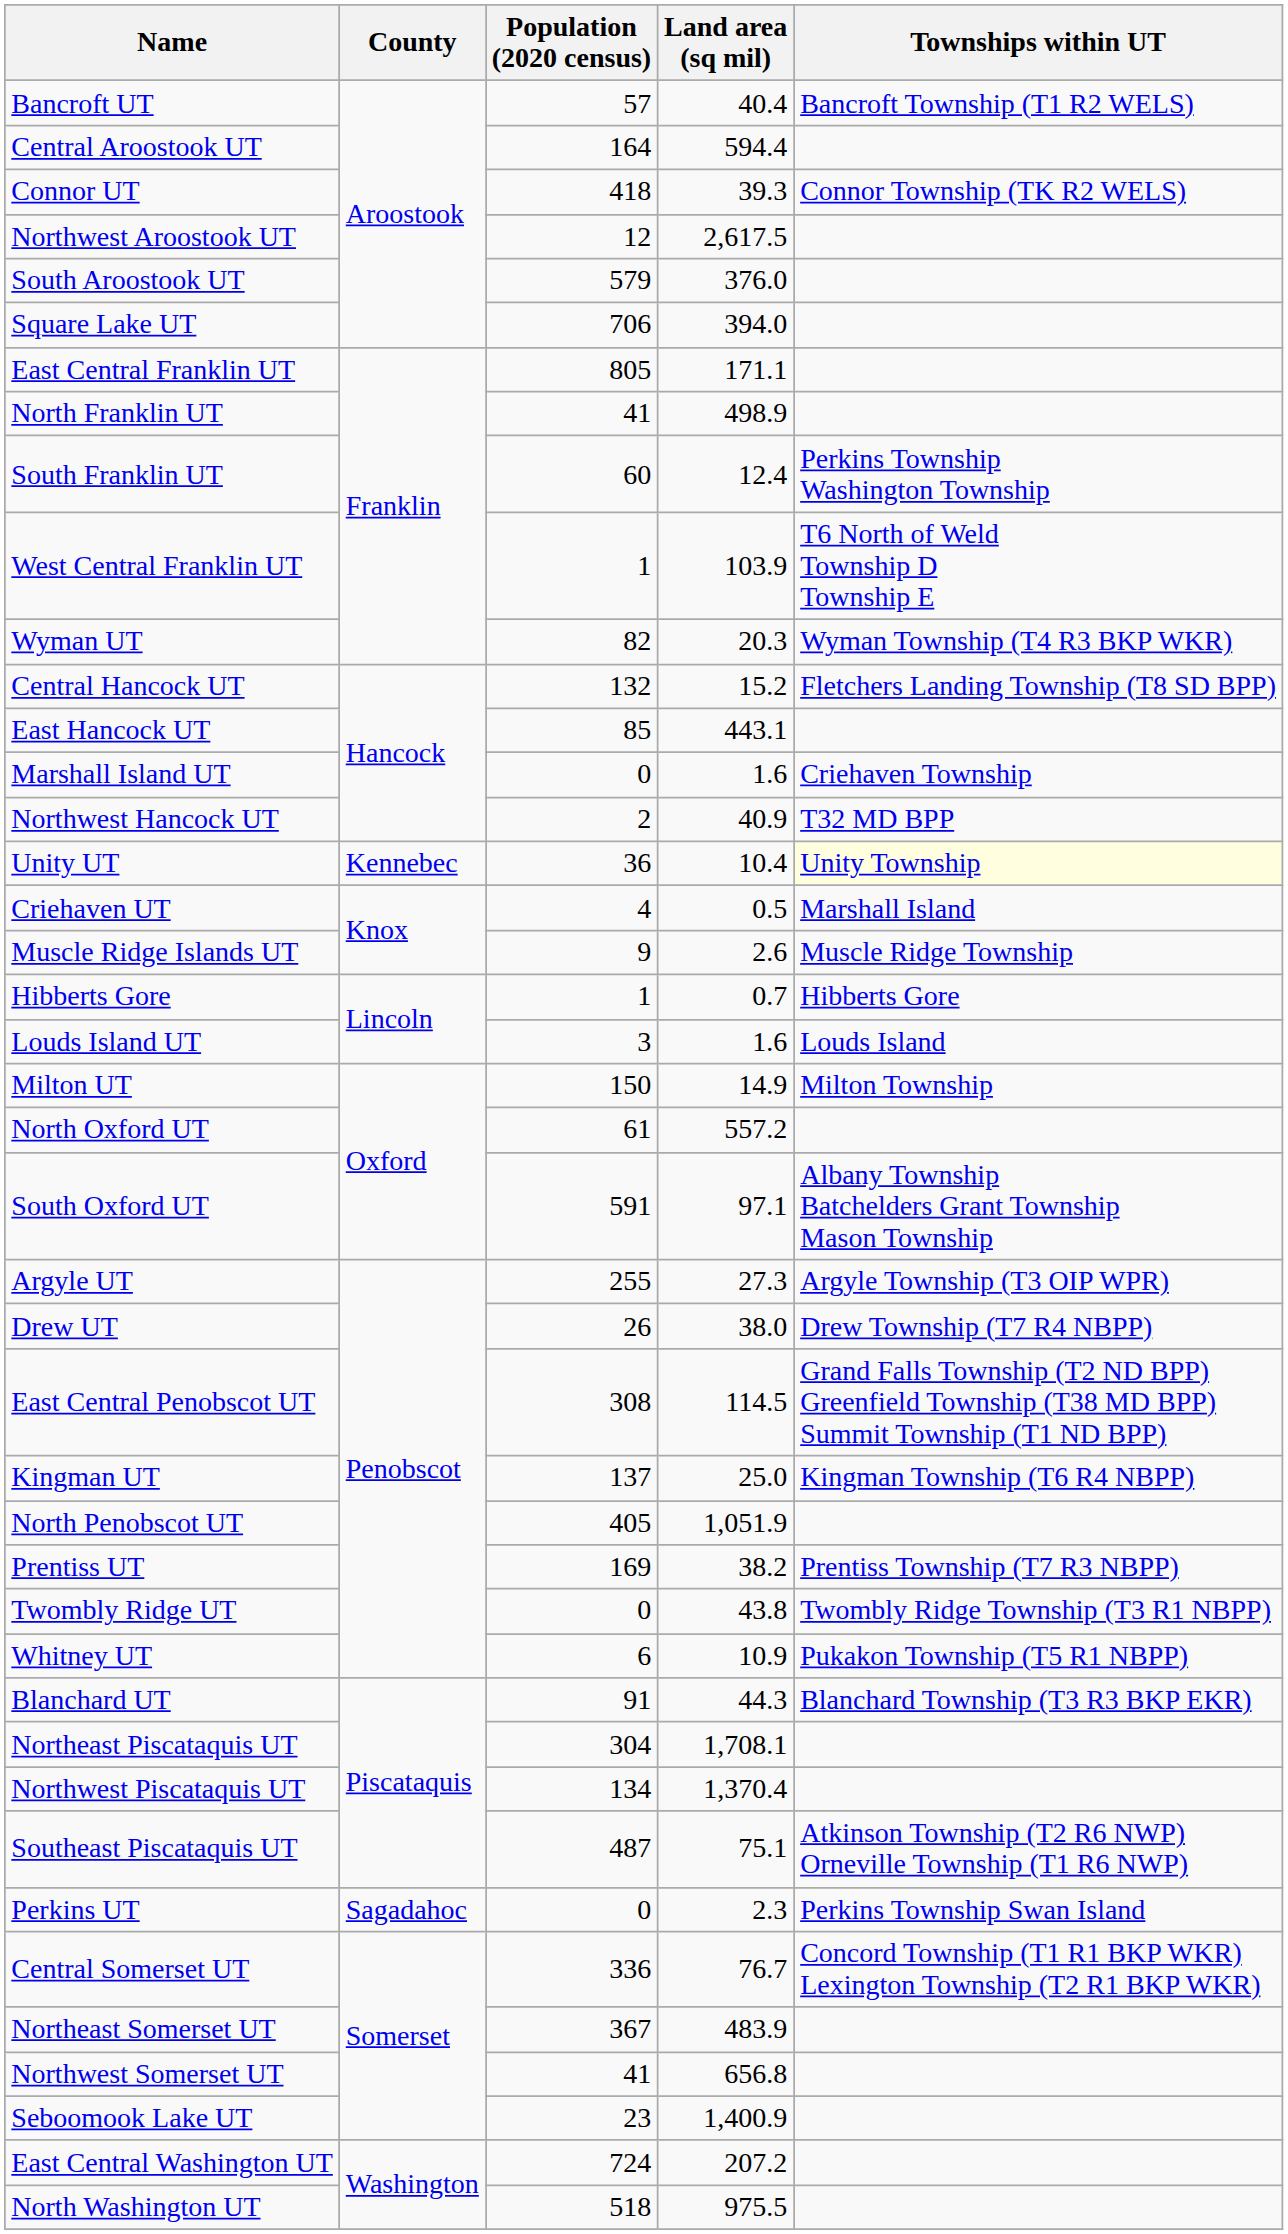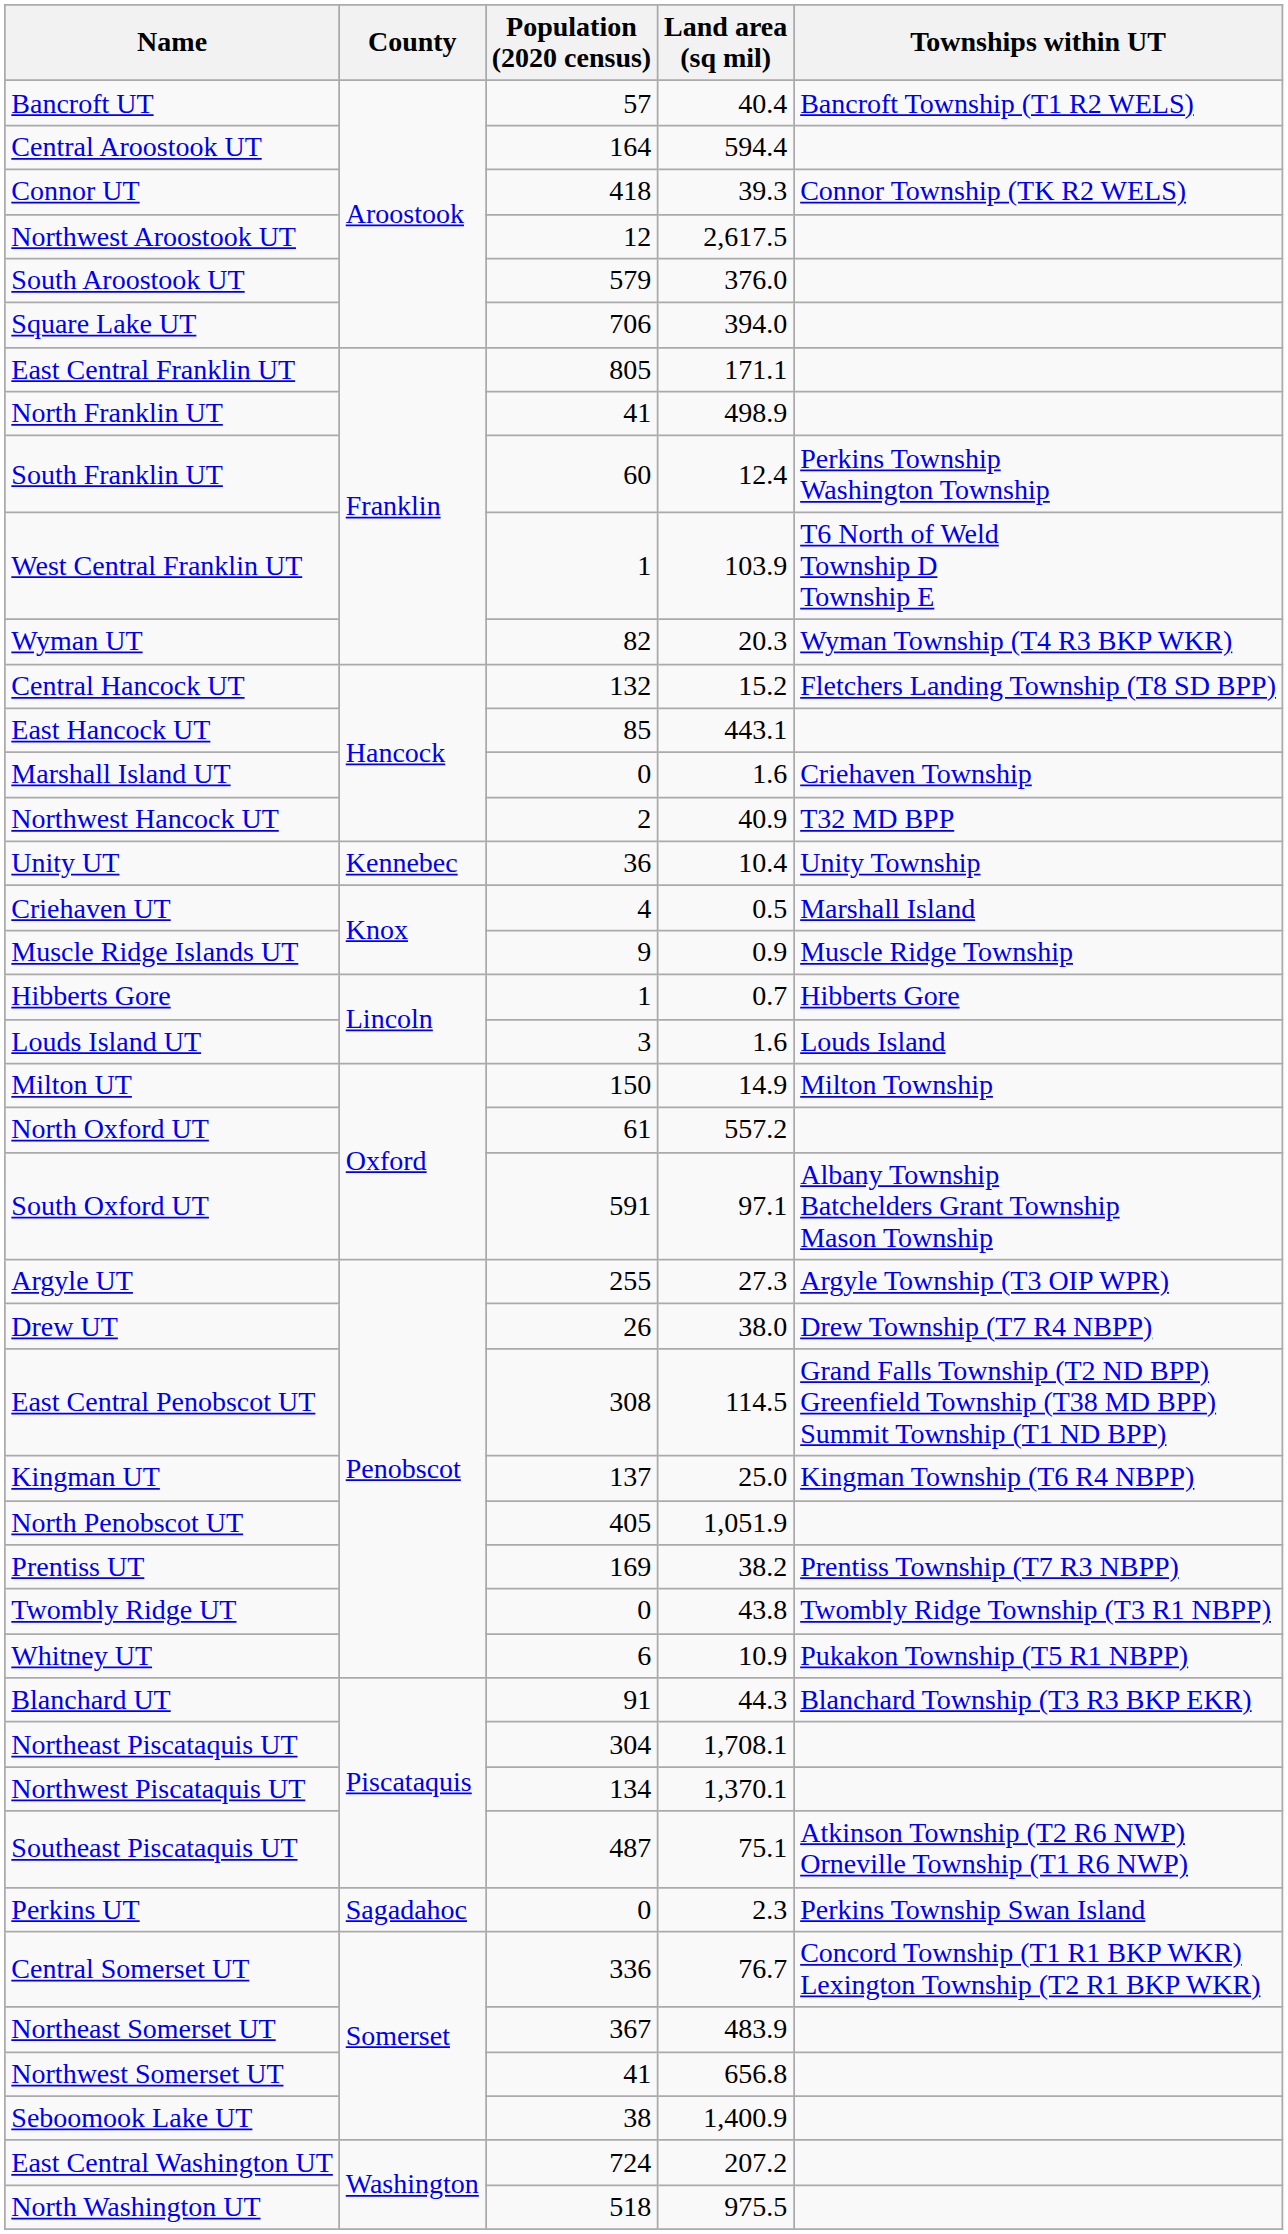 <table class="wikitable sortable">
 <tr>
 <th>Name</th>
 <th>County</th>
 <th>Population<br>(2020 census)</th>
 <th>Land area<br>(sq mil)</th>
 <th>Townships within UT</th>
 </tr>
 <tr>
 <td><a href='#'>Bancroft UT</a></td>
 <td rowspan=6><a href='#'>Aroostook</a></td>
 <td align=right>57</td>
 <td align=right>40.4</td>
 <td><a href='#'>Bancroft Township (T1 R2 WELS)</a></td>
 </tr>
 <tr>
 <td><a href='#'>Central Aroostook UT</a></td>
 <td align=right>164</td>
 <td align=right>594.4</td>
 <td></td>
 </tr>
 <tr>
 <td><a href='#'>Connor UT</a></td>
 <td align=right>418</td>
 <td align=right>39.3</td>
 <td><a href='#'>Connor Township (TK R2 WELS)</a></td>
 </tr>
 <tr>
 <td><a href='#'>Northwest Aroostook UT</a></td>
 <td align=right>12</td>
 <td align=right>2,617.5</td>
 <td></td>
 </tr>
 <tr>
 <td><a href='#'>South Aroostook UT</a></td>
 <td align=right>579</td>
 <td align=right>376.0</td>
 <td></td>
 </tr>
 <tr>
 <td><a href='#'>Square Lake UT</a></td>
 <td align=right>706</td>
 <td align=right>394.0</td>
 <td></td>
 </tr>
 <tr>
 <td><a href='#'>East Central Franklin UT</a></td>
 <td rowspan=5><a href='#'>Franklin</a></td>
 <td align=right>805</td>
 <td align=right>171.1</td>
 <td></td>
 </tr>
 <tr>
 <td><a href='#'>North Franklin UT</a></td>
 <td align=right>41</td>
 <td align=right>498.9</td>
 <td></td>
 </tr>
 <tr>
 <td><a href='#'>South Franklin UT</a></td>
 <td align=right>60</td>
 <td align=right>12.4</td>
 <td><a href='#'>Perkins Township</a><br><a href='#'>Washington Township</a></td>
 </tr>
 <tr>
 <td><a href='#'>West Central Franklin UT</a></td>
 <td align=right>1</td>
 <td align=right>103.9</td>
 <td><a href='#'>T6 North of Weld</a><br><a href='#'>Township D</a><br><a href='#'>Township E</a></td>
 </tr>
 <tr>
 <td><a href='#'>Wyman UT</a></td>
 <td align=right>82</td>
 <td align=right>20.3</td>
 <td><a href='#'>Wyman Township (T4 R3 BKP WKR)</a></td>
 </tr>
 <tr>
 <td><a href='#'>Central Hancock UT</a></td>
 <td rowspan=4><a href='#'>Hancock</a></td>
 <td align=right>132</td>
 <td align=right>15.2</td>
 <td><a href='#'>Fletchers Landing Township (T8 SD BPP)</a></td>
 </tr>
 <tr>
 <td><a href='#'>East Hancock UT</a></td>
 <td align=right>85</td>
 <td align=right>443.1</td>
 <td></td>
 </tr>
 <tr>
 <td><a href='#'>Marshall Island UT</a></td>
 <td align=right>0</td>
 <td align=right>1.6</td>
 <td><a href='#'>Criehaven Township</a></td>
 </tr>
 <tr>
 <td><a href='#'>Northwest Hancock UT</a></td>
 <td align=right>2</td>
 <td align=right>40.9</td>
 <td><a href='#'>T32 MD BPP</a></td>
 </tr>
 <tr>
 <td><a href='#'>Unity UT</a></td>
 <td><a href='#'>Kennebec</a></td>
 <td align=right>36</td>
 <td align=right>10.4</td>
-<td style="background: lightyellow;"><a href='#'>Unity Township</a></td>
+<td><a href='#'>Unity Township</a></td>
 </tr>
 <tr>
 <td><a href='#'>Criehaven UT</a></td>
 <td rowspan=2><a href='#'>Knox</a></td>
 <td align=right>4</td>
 <td align=right>0.5</td>
 <td><a href='#'>Marshall Island</a></td>
 </tr>
 <tr>
 <td><a href='#'>Muscle Ridge Islands UT</a></td>
 <td align=right>9</td>
-<td align=right>2.6</td>
+<td align=right>0.9</td>
 <td><a href='#'>Muscle Ridge Township</a></td>
 </tr>
 <tr>
 <td><a href='#'>Hibberts Gore</a></td>
 <td rowspan=2><a href='#'>Lincoln</a></td>
 <td align=right>1</td>
 <td align=right>0.7</td>
 <td><a href='#'>Hibberts Gore</a></td>
 </tr>
 <tr>
 <td><a href='#'>Louds Island UT</a></td>
 <td align=right>3</td>
 <td align=right>1.6</td>
 <td><a href='#'>Louds Island</a></td>
 </tr>
 <tr>
 <td><a href='#'>Milton UT</a></td>
 <td rowspan=3><a href='#'>Oxford</a></td>
 <td align=right>150</td>
 <td align=right>14.9</td>
 <td><a href='#'>Milton Township</a></td>
 </tr>
 <tr>
 <td><a href='#'>North Oxford UT</a></td>
 <td align=right>61</td>
 <td align=right>557.2</td>
 <td></td>
 </tr>
 <tr>
 <td><a href='#'>South Oxford UT</a></td>
 <td align=right>591</td>
 <td align=right>97.1</td>
 <td><a href='#'>Albany Township</a><br><a href='#'>Batchelders Grant Township</a><br><a href='#'>Mason Township</a></td>
 </tr>
 <tr>
 <td><a href='#'>Argyle UT</a></td>
 <td rowspan=8><a href='#'>Penobscot</a></td>
 <td align=right>255</td>
 <td align=right>27.3</td>
 <td><a href='#'>Argyle Township (T3 OIP WPR)</a></td>
 </tr>
 <tr>
 <td><a href='#'>Drew UT</a></td>
 <td align=right>26</td>
 <td align=right>38.0</td>
 <td><a href='#'>Drew Township (T7 R4 NBPP)</a></td>
 </tr>
 <tr>
 <td><a href='#'>East Central Penobscot UT</a></td>
 <td align=right>308</td>
 <td align=right>114.5</td>
 <td><a href='#'>Grand Falls Township (T2 ND BPP)</a><br><a href='#'>Greenfield Township (T38 MD BPP)</a><br><a href='#'>Summit Township (T1 ND BPP)</a></td>
 </tr>
 <tr>
 <td><a href='#'>Kingman UT</a></td>
 <td align=right>137</td>
 <td align=right>25.0</td>
 <td><a href='#'>Kingman Township (T6 R4 NBPP)</a></td>
 </tr>
 <tr>
 <td><a href='#'>North Penobscot UT</a></td>
 <td align=right>405</td>
 <td align=right>1,051.9</td>
 <td></td>
 </tr>
 <tr>
 <td><a href='#'>Prentiss UT</a></td>
 <td align=right>169</td>
 <td align=right>38.2</td>
 <td><a href='#'>Prentiss Township (T7 R3 NBPP)</a></td>
 </tr>
 <tr>
 <td><a href='#'>Twombly Ridge UT</a></td>
 <td align=right>0</td>
 <td align=right>43.8</td>
 <td><a href='#'>Twombly Ridge Township (T3 R1 NBPP)</a></td>
 </tr>
 <tr>
 <td><a href='#'>Whitney UT</a></td>
 <td align=right>6</td>
 <td align=right>10.9</td>
 <td><a href='#'>Pukakon Township (T5 R1 NBPP)</a></td>
 </tr>
 <tr>
 <td><a href='#'>Blanchard UT</a></td>
 <td rowspan=4><a href='#'>Piscataquis</a></td>
 <td align=right>91</td>
 <td align=right>44.3</td>
 <td><a href='#'>Blanchard Township (T3 R3 BKP EKR)</a></td>
 </tr>
 <tr>
 <td><a href='#'>Northeast Piscataquis UT</a></td>
 <td align=right>304</td>
 <td align=right>1,708.1</td>
 <td></td>
 </tr>
 <tr>
 <td><a href='#'>Northwest Piscataquis UT</a></td>
 <td align=right>134</td>
-<td align=right>1,370.4</td>
+<td align=right>1,370.1</td>
 <td></td>
 </tr>
 <tr>
 <td><a href='#'>Southeast Piscataquis UT</a></td>
 <td align=right>487</td>
 <td align=right>75.1</td>
 <td><a href='#'>Atkinson Township (T2 R6 NWP)</a><br><a href='#'>Orneville Township (T1 R6 NWP)</a></td>
 </tr>
 <tr>
 <td><a href='#'>Perkins UT</a></td>
 <td><a href='#'>Sagadahoc</a></td>
 <td align=right>0</td>
 <td align=right>2.3</td>
 <td><a href='#'>Perkins Township Swan Island</a></td>
 </tr>
 <tr>
 <td><a href='#'>Central Somerset UT</a></td>
 <td rowspan=4><a href='#'>Somerset</a></td>
 <td align=right>336</td>
 <td align=right>76.7</td>
 <td><a href='#'>Concord Township (T1 R1 BKP WKR)</a><br><a href='#'>Lexington Township (T2 R1 BKP WKR)</a></td>
 </tr>
 <tr>
 <td><a href='#'>Northeast Somerset UT</a></td>
 <td align=right>367</td>
 <td align=right>483.9</td>
 <td></td>
 </tr>
 <tr>
 <td><a href='#'>Northwest Somerset UT</a></td>
 <td align=right>41</td>
 <td align=right>656.8</td>
 <td></td>
 </tr>
 <tr>
 <td><a href='#'>Seboomook Lake UT</a></td>
-<td align=right>23</td>
+<td align=right>38</td>
 <td align=right>1,400.9</td>
 <td></td>
 </tr>
 <tr>
 <td><a href='#'>East Central Washington UT</a></td>
 <td rowspan=2><a href='#'>Washington</a></td>
 <td align=right>724</td>
 <td align=right>207.2</td>
 <td></td>
 </tr>
 <tr>
 <td><a href='#'>North Washington UT</a></td>
 <td align=right>518</td>
 <td align=right>975.5</td>
 <td></td>
 </tr>
 </table>
